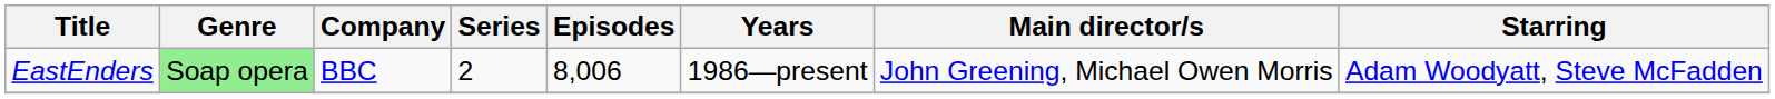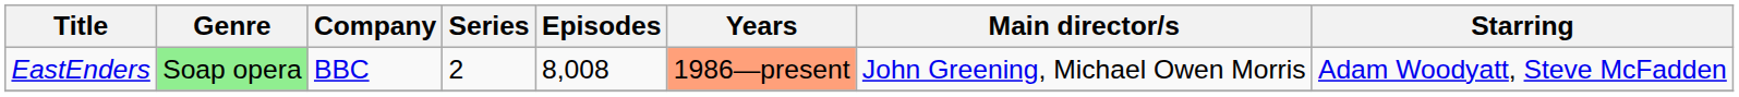 <table class="wikitable unsortable">
 <tr>
 <th>Title</th>
 <th>Genre</th>
 <th>Company</th>
 <th>Series</th>
 <th>Episodes</th>
 <th>Years</th>
 <th>Main director/s</th>
 <th>Starring</th>
 </tr>
 <tr>
 <td><em><a href='#'>EastEnders</a></em></td>
 <td style="background: lightgreen;">Soap opera</td>
 <td><a href='#'>BBC</a></td>
 <td>2</td>
-<td>8,006</td>
-<td>1986—present</td>
+<td>8,008</td>
+<td style="background: lightsalmon;">1986—present</td>
 <td><a href='#'>John Greening</a>, Michael Owen Morris</td>
 <td><a href='#'>Adam Woodyatt</a>, <a href='#'>Steve McFadden</a></td>
 </tr>
 <tr>
 </tr>
 </table>
